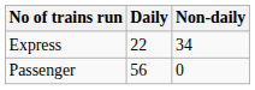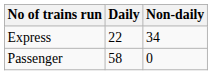 <table class="wikitable">
 <tr>
 <th>No of trains run</th>
 <th>Daily</th>
 <th>Non-daily</th>
 </tr>
 <tr>
 <td>Express</td>
 <td>22</td>
 <td>34</td>
 </tr>
 <tr>
 <td>Passenger</td>
-<td>56</td>
+<td>58</td>
 <td>0</td>
 </tr>
 </table>
